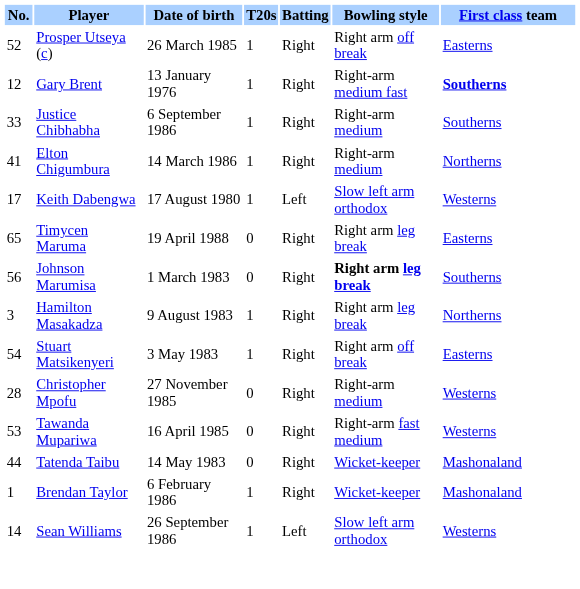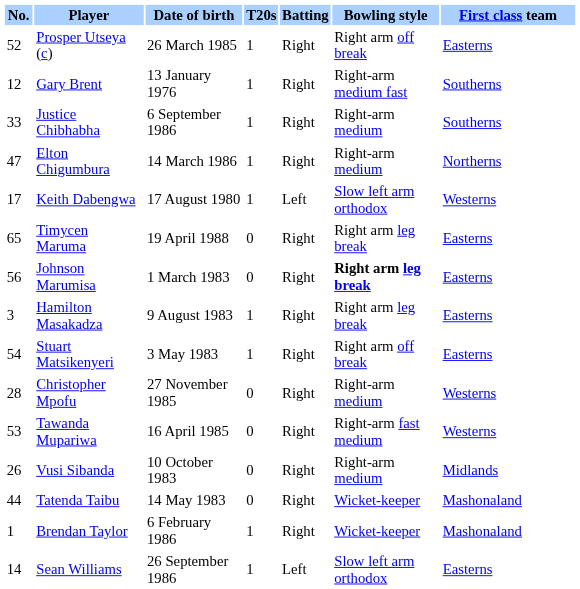 <table class="sortable" border="0" cellspacing="2" cellpadding="2" style="width:100%;">
 <tr style="background:#aad0ff;">
 <th width=5%>No.</th>
 <th width=20%>Player</th>
 <th width=18%>Date of birth</th>
 <th width=6%>T20s</th>
 <th width=6%>Batting</th>
 <th width=20%>Bowling style</th>
 <th width=25%><a href='#'>First class</a> team</th>
 </tr>
 <tr>
 <td>52</td>
 <td><a href='#'>Prosper Utseya</a> (<a href='#'>c</a>)</td>
 <td>26 March 1985</td>
 <td>1</td>
 <td>Right</td>
 <td>Right arm <a href='#'>off break</a></td>
 <td> <a href='#'>Easterns</a></td>
 </tr>
 <tr>
 <td>12</td>
 <td><a href='#'>Gary Brent</a></td>
 <td>13 January 1976</td>
 <td>1</td>
 <td>Right</td>
 <td>Right-arm <a href='#'>medium fast</a></td>
-<td><strong> <a href='#'>Southerns</a></strong></td>
+<td> <a href='#'>Southerns</a></td>
 </tr>
 <tr>
 <td>33</td>
 <td><a href='#'>Justice Chibhabha</a></td>
 <td>6 September 1986</td>
 <td>1</td>
 <td>Right</td>
 <td>Right-arm <a href='#'>medium</a></td>
 <td> <a href='#'>Southerns</a></td>
 </tr>
 <tr>
-<td>41</td>
+<td>47</td>
 <td><a href='#'>Elton Chigumbura</a></td>
 <td>14 March 1986</td>
 <td>1</td>
 <td>Right</td>
 <td>Right-arm <a href='#'>medium</a></td>
 <td> <a href='#'>Northerns</a></td>
 </tr>
 <tr>
 <td>17</td>
 <td><a href='#'>Keith Dabengwa</a></td>
 <td>17 August 1980</td>
 <td>1</td>
 <td>Left</td>
 <td><a href='#'>Slow left arm orthodox</a></td>
 <td> <a href='#'>Westerns</a></td>
 </tr>
 <tr>
 <td>65</td>
 <td><a href='#'>Timycen Maruma</a></td>
 <td>19 April 1988</td>
 <td>0</td>
 <td>Right</td>
 <td>Right arm <a href='#'>leg break</a></td>
 <td> <a href='#'>Easterns</a></td>
 </tr>
 <tr>
 <td>56</td>
 <td><a href='#'>Johnson Marumisa</a></td>
 <td>1 March 1983</td>
 <td>0</td>
 <td>Right</td>
 <td><strong>Right arm <a href='#'>leg break</a></strong></td>
-<td> <a href='#'>Southerns</a></td>
+<td> <a href='#'>Easterns</a></td>
 </tr>
 <tr>
 <td>3</td>
 <td><a href='#'>Hamilton Masakadza</a></td>
 <td>9 August 1983</td>
 <td>1</td>
 <td>Right</td>
 <td>Right arm <a href='#'>leg break</a></td>
-<td> <a href='#'>Northerns</a></td>
+<td> <a href='#'>Easterns</a></td>
 </tr>
 <tr>
 <td>54</td>
 <td><a href='#'>Stuart Matsikenyeri</a></td>
 <td>3 May 1983</td>
 <td>1</td>
 <td>Right</td>
 <td>Right arm <a href='#'>off break</a></td>
 <td> <a href='#'>Easterns</a></td>
 </tr>
 <tr>
 <td>28</td>
 <td><a href='#'>Christopher Mpofu</a></td>
 <td>27 November 1985</td>
 <td>0</td>
 <td>Right</td>
 <td>Right-arm <a href='#'>medium</a></td>
 <td> <a href='#'>Westerns</a></td>
 </tr>
 <tr>
 <td>53</td>
 <td><a href='#'>Tawanda Mupariwa</a></td>
 <td>16 April 1985</td>
 <td>0</td>
 <td>Right</td>
 <td>Right-arm <a href='#'>fast medium</a></td>
 <td> <a href='#'>Westerns</a></td>
 </tr>
 <tr>
+<td>26</td>
+<td><a href='#'>Vusi Sibanda</a></td>
+<td>10 October 1983</td>
+<td>0</td>
+<td>Right</td>
+<td>Right-arm <a href='#'>medium</a></td>
+<td> <a href='#'>Midlands</a></td>
+</tr>
+<tr>
 <td>44</td>
 <td><a href='#'>Tatenda Taibu</a></td>
 <td>14 May 1983</td>
 <td>0</td>
 <td>Right</td>
 <td><a href='#'>Wicket-keeper</a></td>
 <td> <a href='#'>Mashonaland</a></td>
 </tr>
 <tr>
 <td>1</td>
 <td><a href='#'>Brendan Taylor</a></td>
 <td>6 February 1986</td>
 <td>1</td>
 <td>Right</td>
 <td><a href='#'>Wicket-keeper</a></td>
 <td> <a href='#'>Mashonaland</a></td>
 </tr>
 <tr>
 <td>14</td>
 <td><a href='#'>Sean Williams</a></td>
 <td>26 September 1986</td>
 <td>1</td>
 <td>Left</td>
 <td><a href='#'>Slow left arm orthodox</a></td>
-<td> <a href='#'>Westerns</a></td>
+<td> <a href='#'>Easterns</a></td>
 </tr>
 </table>
